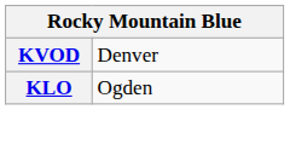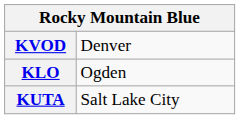 <table class="wikitable">
 <tr>
 <th scope="col" colspan="2">Rocky Mountain Blue</th>
 </tr>
 <tr>
 <th scope="row" style="width: 60px;"><a href='#'>KVOD</a></th>
 <td style="width: 140px;">Denver</td>
 </tr>
 <tr>
 <th scope="row"><a href='#'>KLO</a></th>
 <td>Ogden</td>
 </tr>
+<tr>
+<th scope="row"><a href='#'>KUTA</a></th>
+<td>Salt Lake City</td>
+</tr>
 </table>
